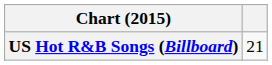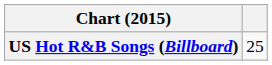 <table class="wikitable plainrowheaders sortable">
 <tr>
 <th scope="col">Chart (2015)</th>
 <th scope="col"></th>
 </tr>
 <tr>
 <th scope="row">US <a href='#'>Hot R&B Songs</a> (<em><a href='#'>Billboard</a></em>)</th>
-<td align="center">21</td>
+<td align="center">25</td>
 </tr>
 </table>
